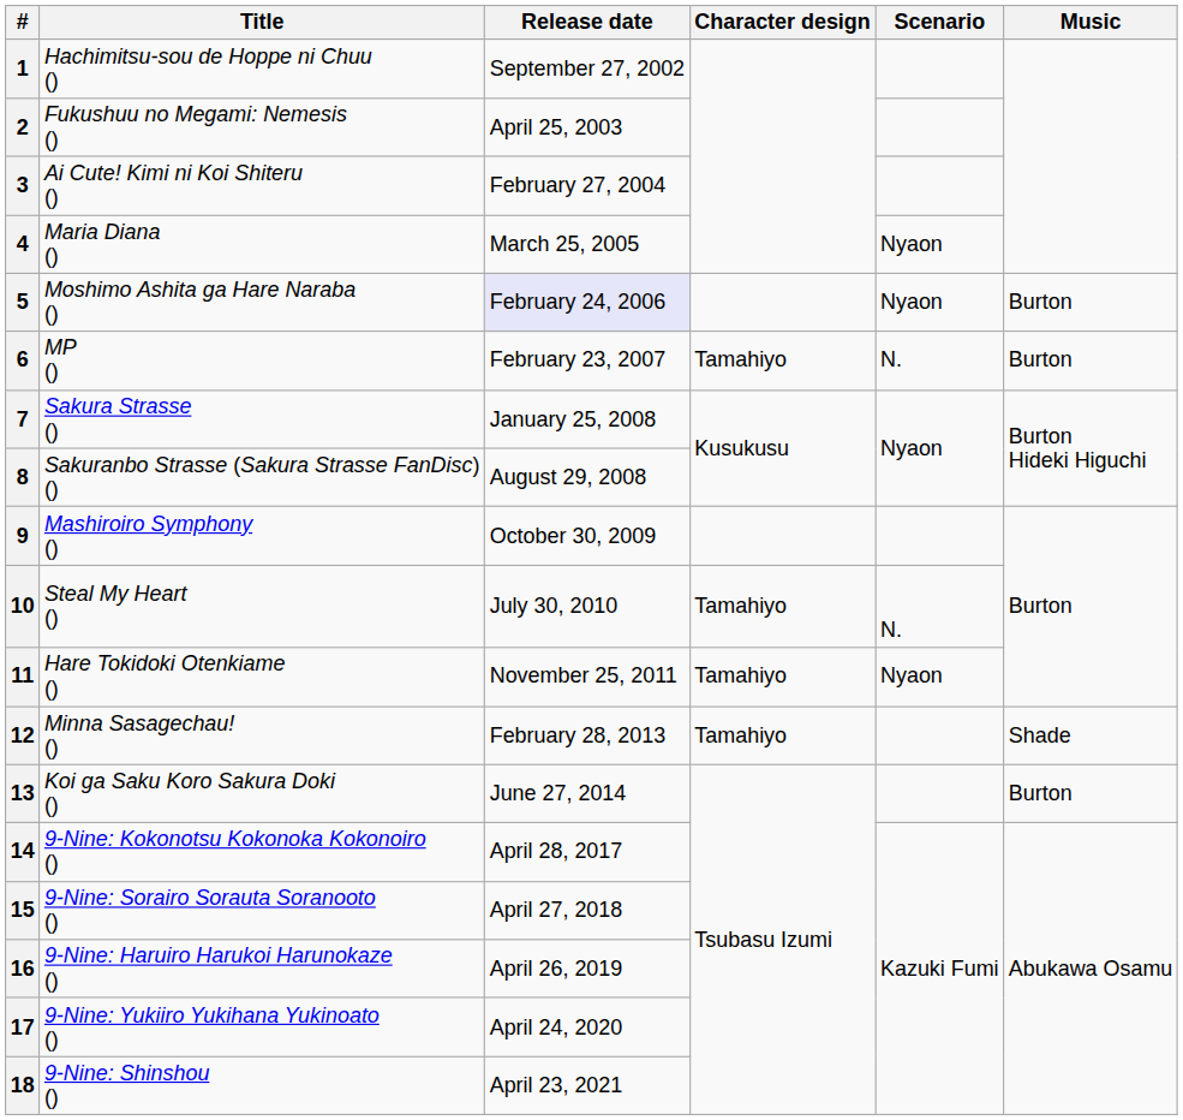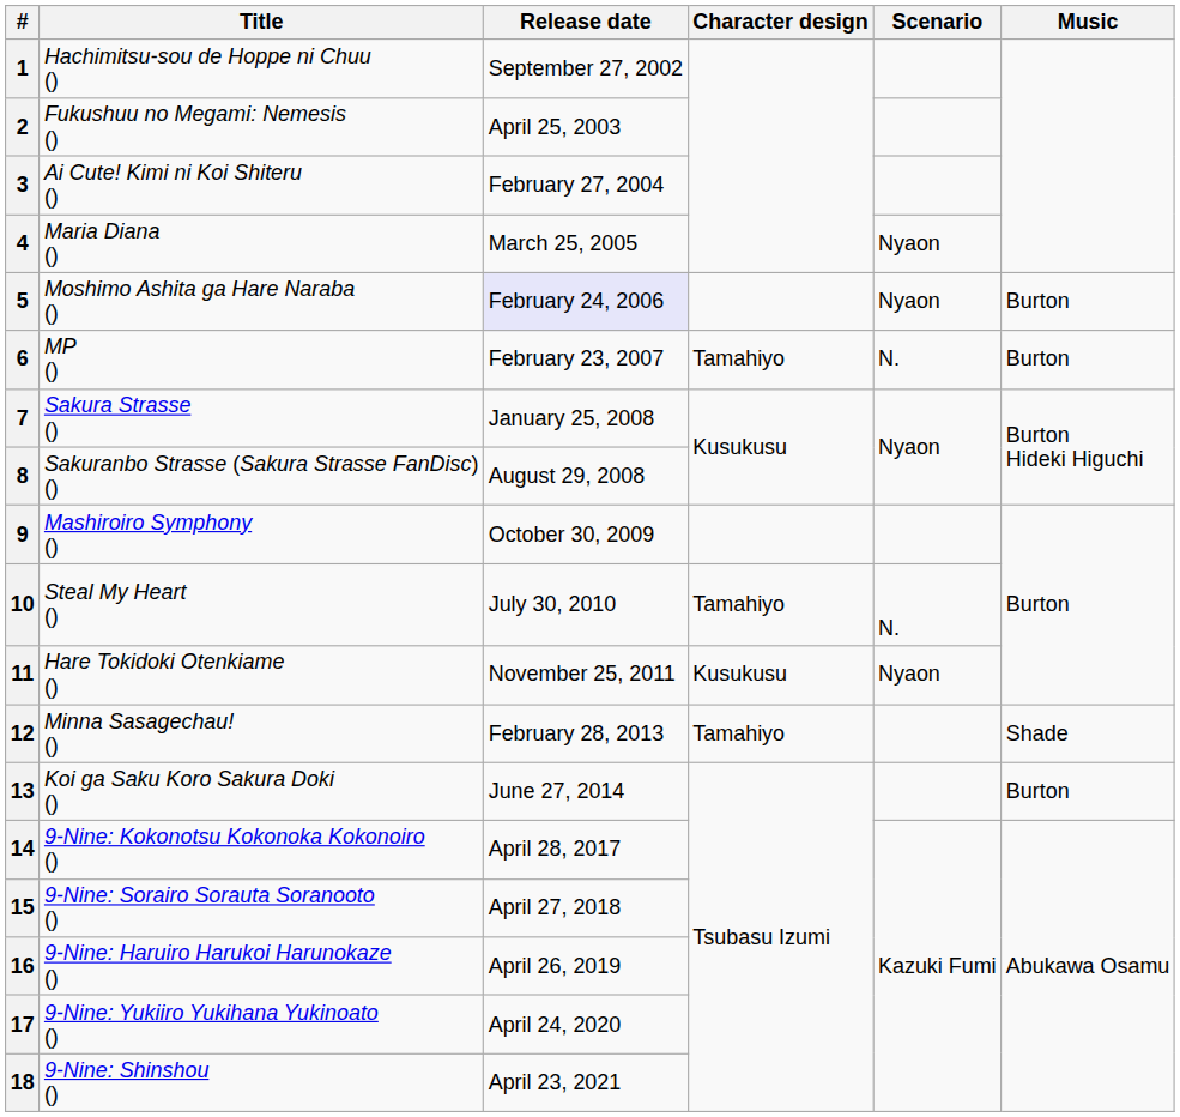 <table class="wikitable" style="white-space:nowrap">
 <tr>
 <th>#</th>
 <th>Title</th>
 <th>Release date</th>
 <th>Character design</th>
 <th>Scenario</th>
 <th>Music</th>
 </tr>
 <tr>
 <th>1</th>
 <td><em>Hachimitsu-sou de Hoppe ni Chuu</em> <br>()</td>
 <td>September 27, 2002</td>
 <td rowspan="4"></td>
 <td></td>
 <td rowspan="4"></td>
 </tr>
 <tr>
 <th>2</th>
 <td><em>Fukushuu no Megami: Nemesis</em> <br>()</td>
 <td>April 25, 2003</td>
 <td></td>
 </tr>
 <tr>
 <th>3</th>
 <td><em>Ai Cute! Kimi ni Koi Shiteru</em> <br>()</td>
 <td>February 27, 2004</td>
 <td><br></td>
 </tr>
 <tr>
 <th>4</th>
 <td><em>Maria Diana</em> <br>()</td>
 <td>March 25, 2005</td>
 <td>Nyaon</td>
 </tr>
 <tr>
 <th>5</th>
 <td><em>Moshimo Ashita ga Hare Naraba</em> <br>()</td>
 <td style="background: lavender;">February 24, 2006</td>
 <td></td>
 <td>Nyaon</td>
 <td>Burton<br></td>
 </tr>
 <tr>
 <th>6</th>
 <td><em>MP</em> <br>()</td>
 <td>February 23, 2007</td>
 <td>Tamahiyo</td>
 <td>N.</td>
 <td>Burton</td>
 </tr>
 <tr>
 <th>7</th>
 <td><em><a href='#'>Sakura Strasse</a></em> <br>()</td>
 <td>January 25, 2008</td>
 <td rowspan="2">Kusukusu</td>
 <td rowspan="2">Nyaon</td>
 <td rowspan="2">Burton<br>Hideki Higuchi</td>
 </tr>
 <tr>
 <th>8</th>
 <td><em>Sakuranbo Strasse</em> (<em>Sakura Strasse FanDisc</em>) <br>()</td>
 <td>August 29, 2008</td>
 </tr>
 <tr>
 <th>9</th>
 <td><em><a href='#'>Mashiroiro Symphony</a></em> <br>()</td>
 <td>October 30, 2009</td>
 <td></td>
 <td><br><br></td>
 <td rowspan="3">Burton</td>
 </tr>
 <tr>
 <th>10</th>
 <td><em>Steal My Heart</em> <br>()</td>
 <td>July 30, 2010</td>
 <td>Tamahiyo</td>
 <td><br><br>N.</td>
 </tr>
 <tr>
 <th>11</th>
 <td><em>Hare Tokidoki Otenkiame</em> <br>()</td>
 <td>November 25, 2011</td>
-<td>Tamahiyo</td>
+<td>Kusukusu</td>
 <td>Nyaon</td>
 </tr>
 <tr>
 <th>12</th>
 <td><em>Minna Sasagechau!</em> <br>()</td>
 <td>February 28, 2013</td>
 <td>Tamahiyo</td>
 <td><br></td>
 <td>Shade</td>
 </tr>
 <tr>
 <th>13</th>
 <td><em>Koi ga Saku Koro Sakura Doki</em> <br>()</td>
 <td>June 27, 2014</td>
 <td rowspan="6">Tsubasu Izumi</td>
 <td></td>
 <td>Burton</td>
 </tr>
 <tr>
 <th>14</th>
 <td><em><a href='#'>9-Nine: Kokonotsu Kokonoka Kokonoiro</a></em> <br>()</td>
 <td>April 28, 2017</td>
 <td rowspan="5">Kazuki Fumi</td>
 <td rowspan="5">Abukawa Osamu</td>
 </tr>
 <tr>
 <th>15</th>
 <td><em><a href='#'>9-Nine: Sorairo Sorauta Soranooto</a></em> <br>()</td>
 <td>April 27, 2018</td>
 </tr>
 <tr>
 <th>16</th>
 <td><em><a href='#'>9-Nine: Haruiro Harukoi Harunokaze</a></em> <br>()</td>
 <td>April 26, 2019</td>
 </tr>
 <tr>
 <th>17</th>
 <td><em><a href='#'>9-Nine: Yukiiro Yukihana Yukinoato</a></em> <br>()</td>
 <td>April 24, 2020</td>
 </tr>
 <tr>
 <th>18</th>
 <td><em><a href='#'>9-Nine: Shinshou</a></em> <br>()</td>
 <td>April 23, 2021</td>
 </tr>
 </table>
